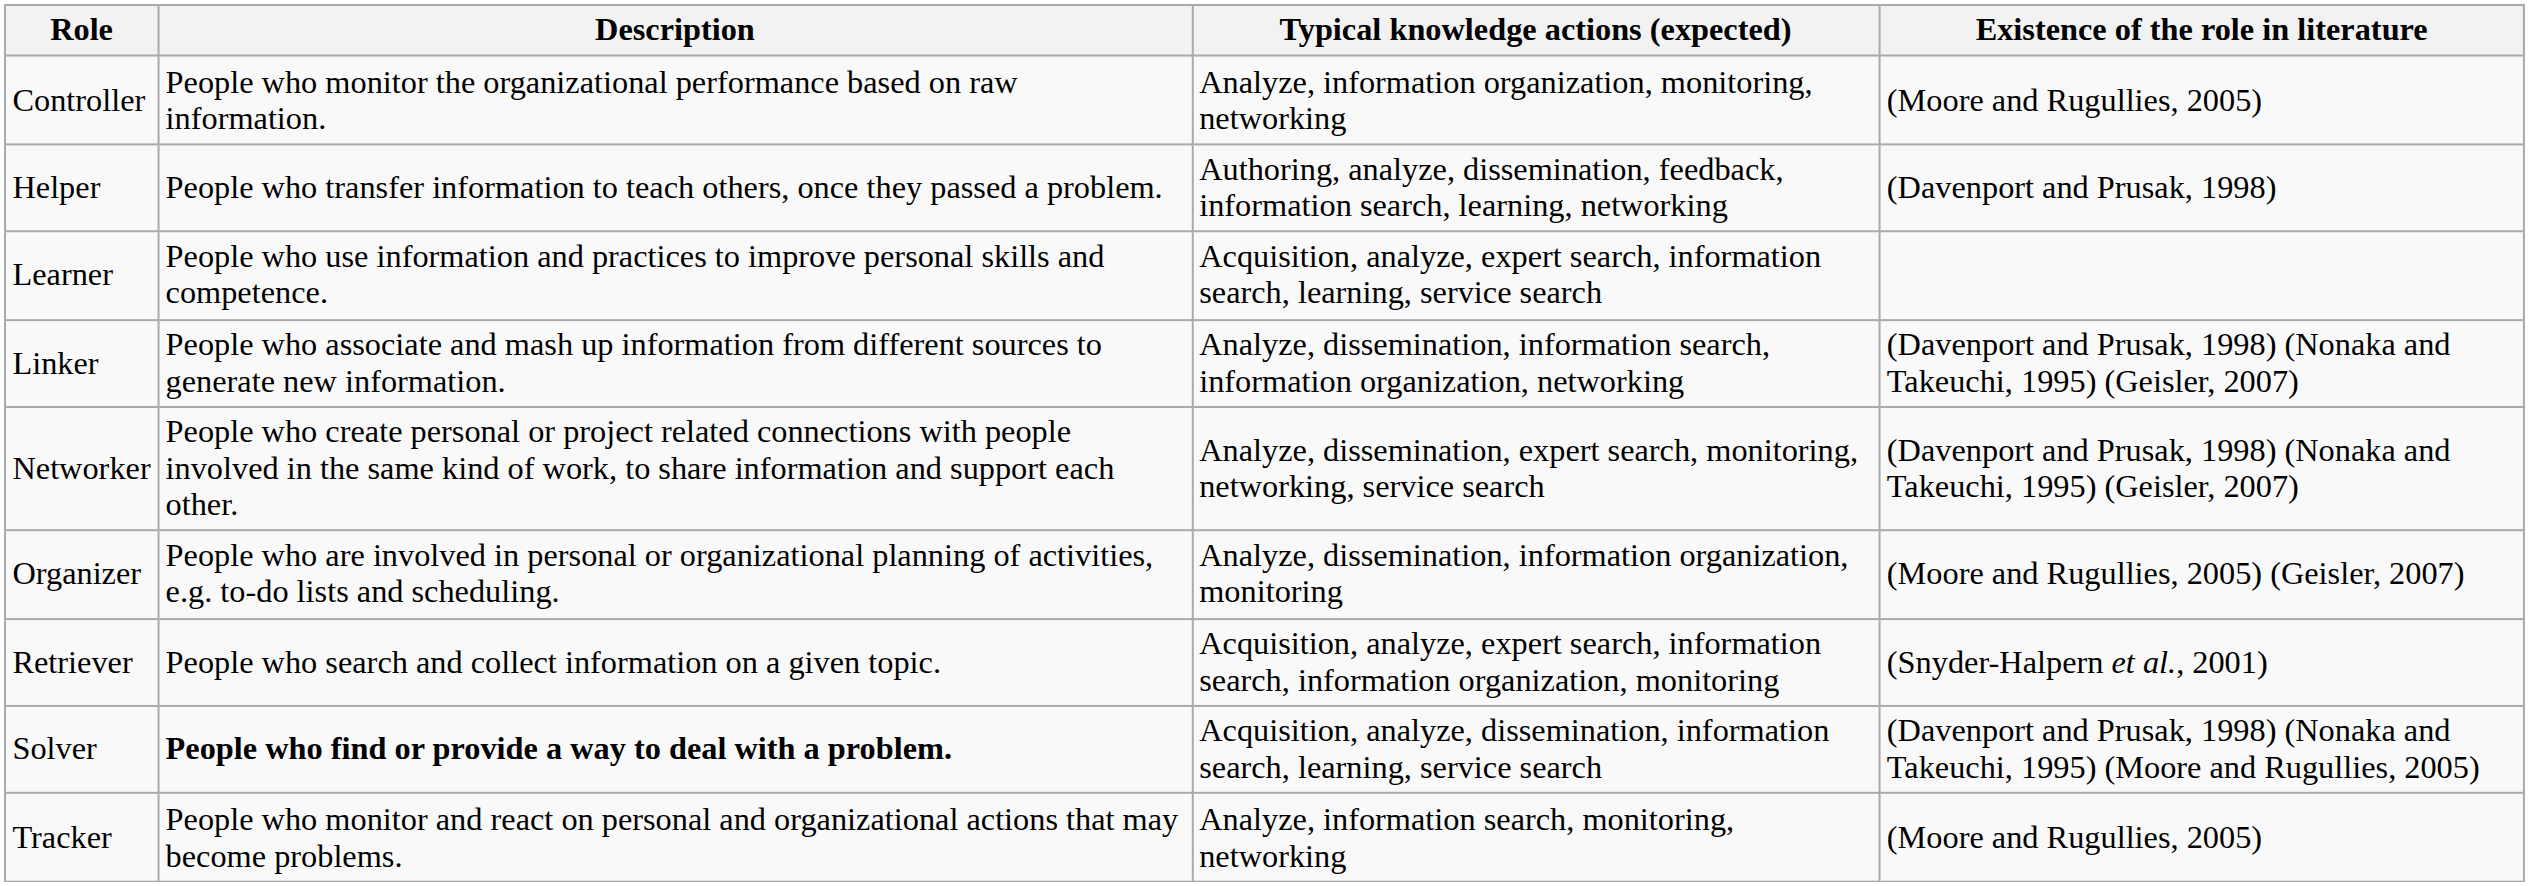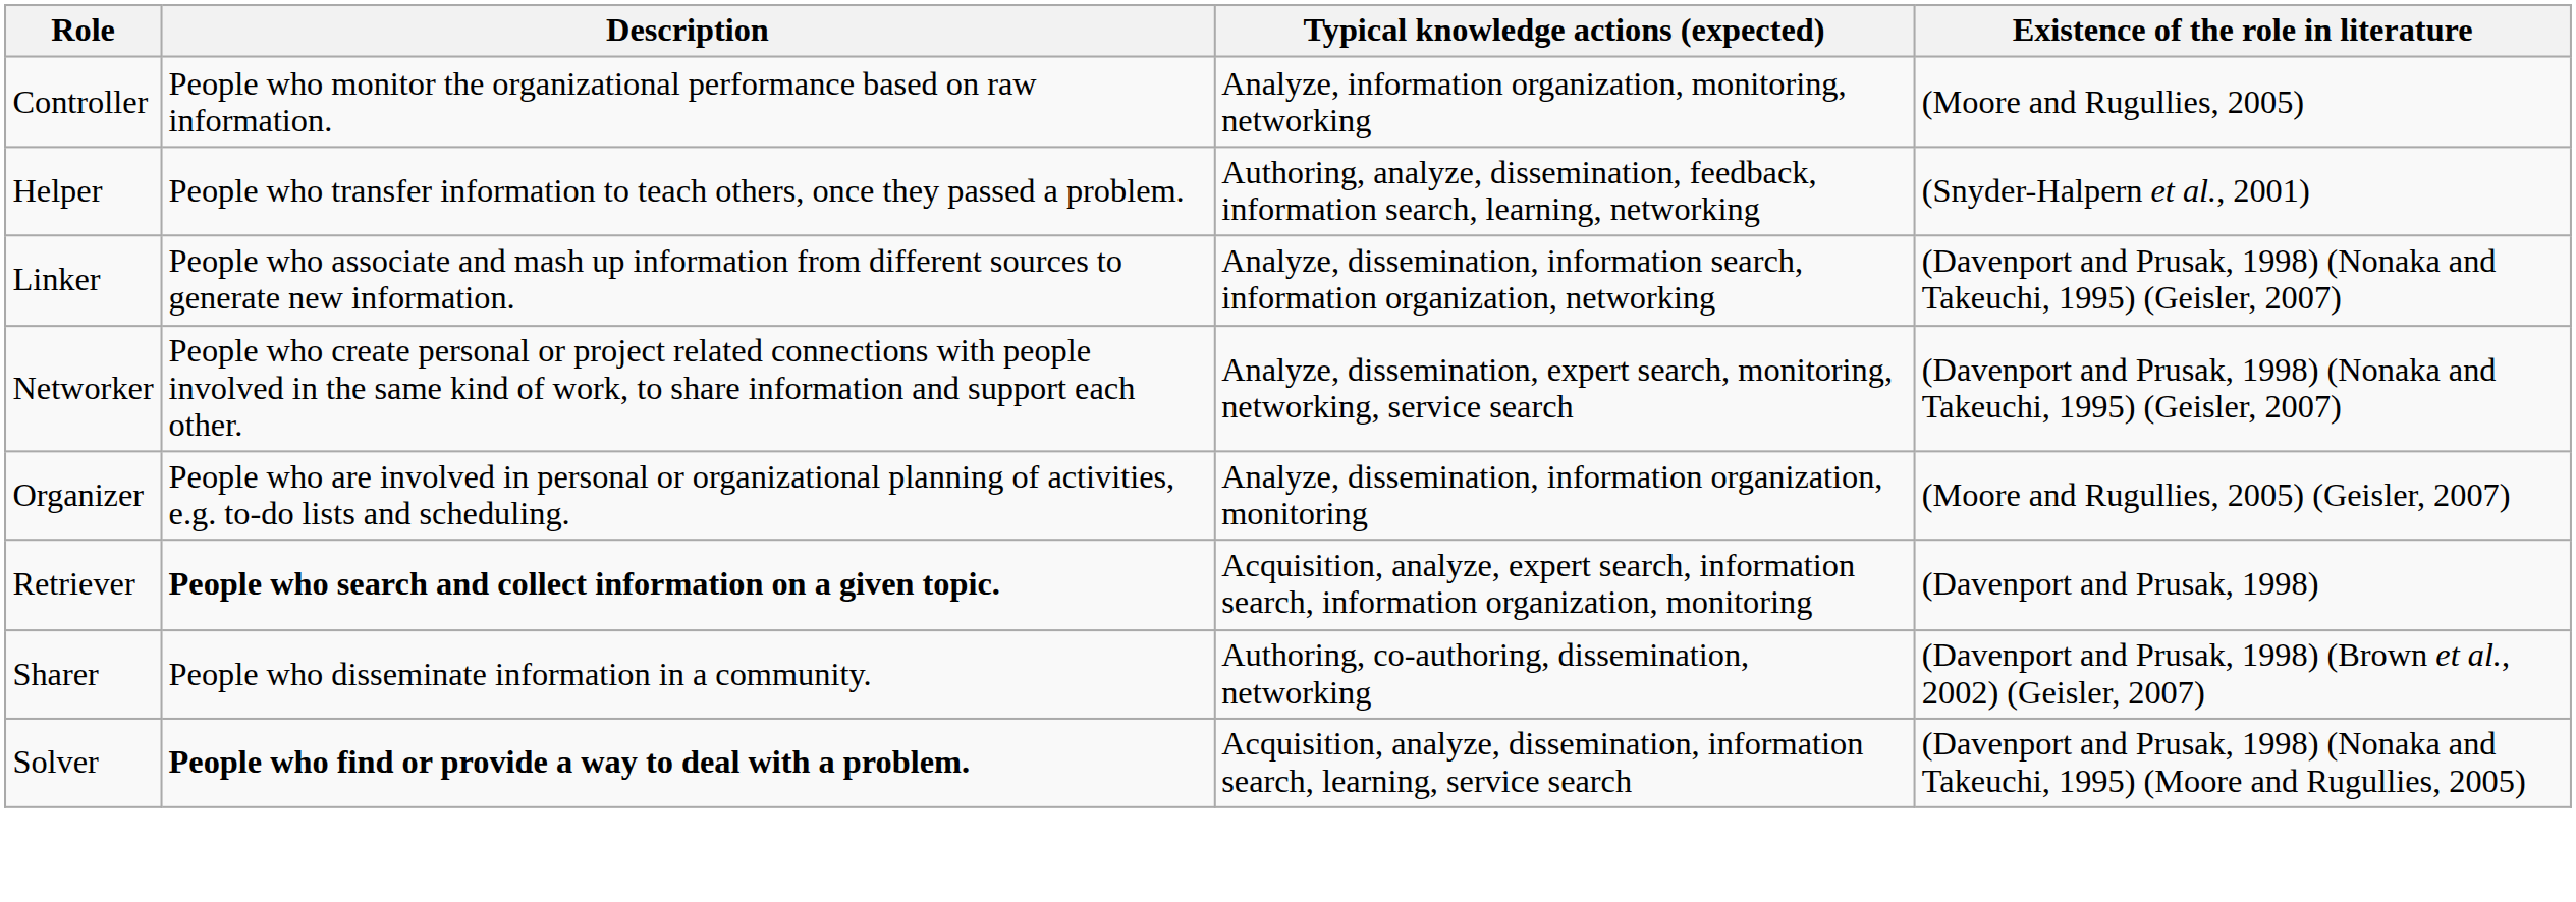 <table class="wikitable">
 <tr Typology of knowledge worker roles>
 <th scope="col">Role</th>
 <th scope="col">Description</th>
 <th scope="col">Typical knowledge actions (expected)</th>
 <th scope="col">Existence of the role in literature</th>
 </tr>
 <tr>
 <td>Controller</td>
 <td>People who monitor the organizational performance based on raw information.</td>
 <td>Analyze, information organization, monitoring, networking</td>
 <td>(Moore and Rugullies, 2005)</td>
 </tr>
 <tr>
 <td>Helper</td>
 <td>People who transfer information to teach others, once they passed a problem.</td>
 <td>Authoring, analyze, dissemination, feedback, information search, learning, networking</td>
-<td>(Davenport and Prusak, 1998)</td>
-</tr>
-<tr>
-<td>Learner</td>
-<td>People who use information and practices to improve personal skills and competence.</td>
-<td>Acquisition, analyze, expert search, information search, learning, service search</td>
-<td></td>
+<td>(Snyder-Halpern <em>et al.</em>, 2001)</td>
 </tr>
 <tr>
 <td>Linker</td>
 <td>People who associate and mash up information from different sources to generate new information.</td>
 <td>Analyze, dissemination, information search, information organization, networking</td>
 <td>(Davenport and Prusak, 1998) (Nonaka and Takeuchi, 1995) (Geisler, 2007)</td>
 </tr>
 <tr>
 <td>Networker</td>
 <td>People who create personal or project related connections with people involved in the same kind of work, to share information and support each other.</td>
 <td>Analyze, dissemination, expert search, monitoring, networking, service search</td>
 <td>(Davenport and Prusak, 1998) (Nonaka and Takeuchi, 1995) (Geisler, 2007)</td>
 </tr>
 <tr>
 <td>Organizer</td>
 <td>People who are involved in personal or organizational planning of activities, e.g. to-do lists and scheduling.</td>
 <td>Analyze, dissemination, information organization, monitoring</td>
 <td>(Moore and Rugullies, 2005) (Geisler, 2007)</td>
 </tr>
 <tr>
 <td>Retriever</td>
-<td>People who search and collect information on a given topic.</td>
+<td><strong>People who search and collect information on a given topic.</strong></td>
 <td>Acquisition, analyze, expert search, information search, information organization, monitoring</td>
-<td>(Snyder-Halpern <em>et al.</em>, 2001)</td>
+<td>(Davenport and Prusak, 1998)</td>
+</tr>
+<tr>
+<td>Sharer</td>
+<td>People who disseminate information in a community.</td>
+<td>Authoring, co-authoring, dissemination, networking</td>
+<td>(Davenport and Prusak, 1998) (Brown <em>et al.</em>, 2002) (Geisler, 2007)</td>
 </tr>
 <tr>
 <td>Solver</td>
 <td><strong>People who find or provide a way to deal with a problem.</strong></td>
 <td>Acquisition, analyze, dissemination, information search, learning, service search</td>
 <td>(Davenport and Prusak, 1998) (Nonaka and Takeuchi, 1995) (Moore and Rugullies, 2005)</td>
 </tr>
-<tr>
-<td>Tracker</td>
-<td>People who monitor and react on personal and organizational actions that may become problems.</td>
-<td>Analyze, information search, monitoring, networking</td>
-<td>(Moore and Rugullies, 2005)</td>
-</tr>
 </table>
